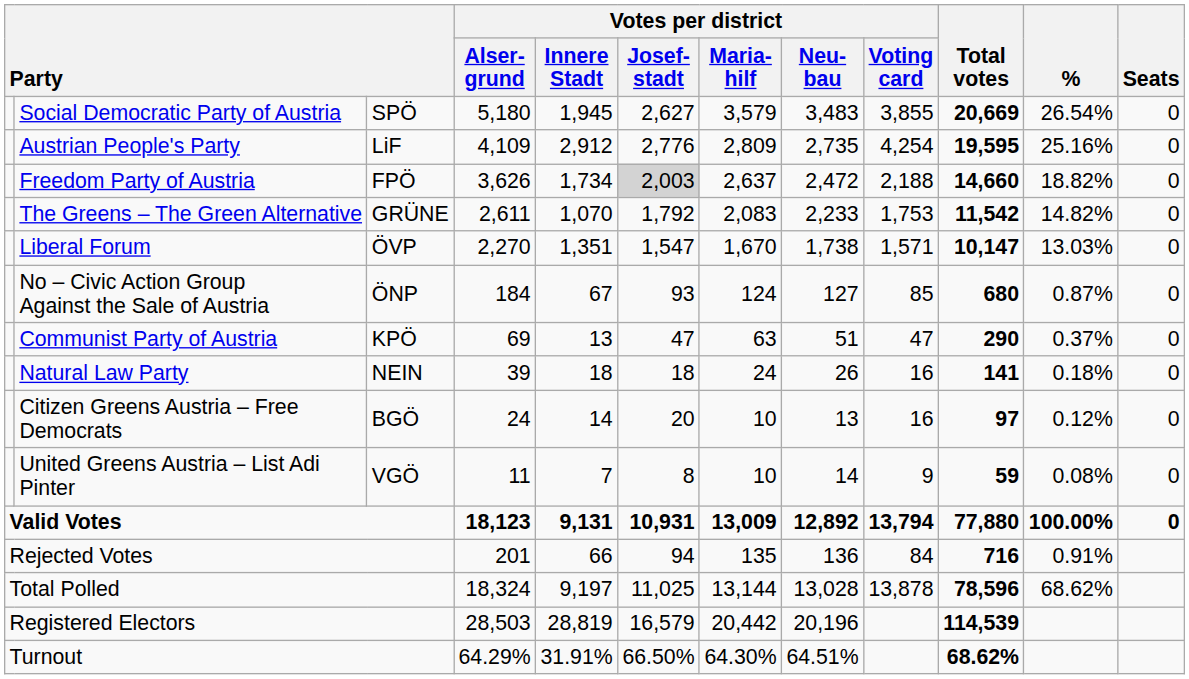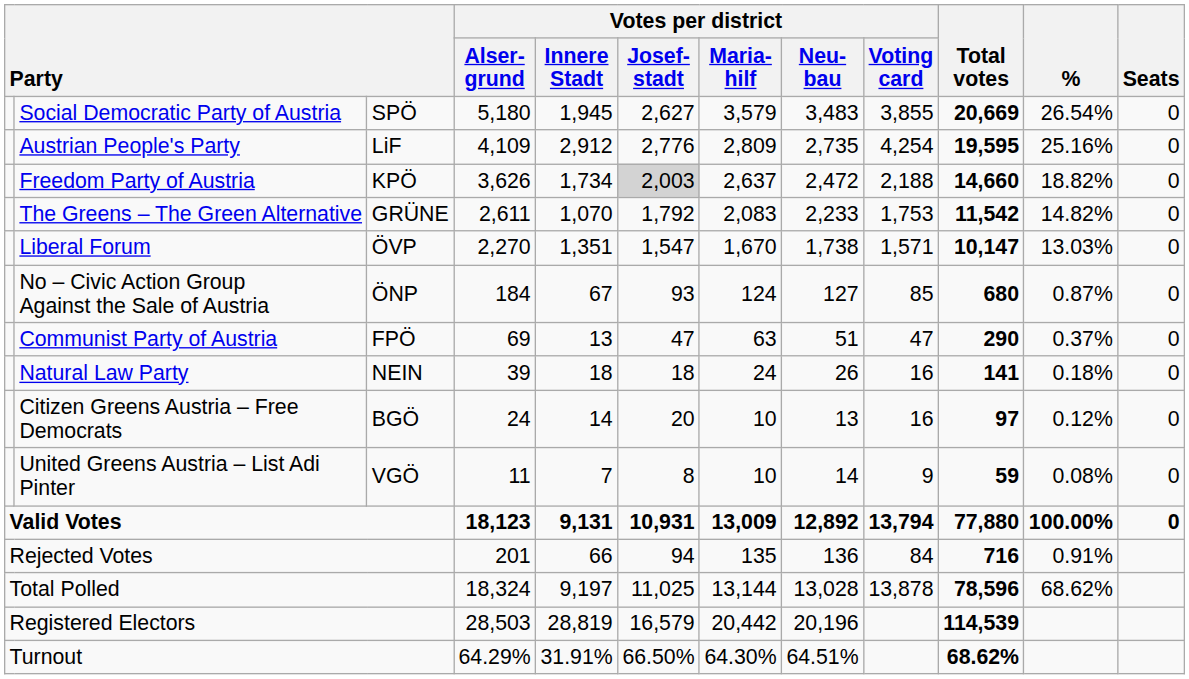 <table class="wikitable" border="1" style="text-align:right;">
 <tr>
 <th style="text-align:left;" valign=bottom rowspan=2 colspan=3>Party</th>
 <th colspan=6>Votes per district</th>
 <th align=center valign=bottom rowspan=2 width="50">Total<br>votes</th>
 <th align=center valign=bottom rowspan=2 width="50">%</th>
 <th align=center valign=bottom rowspan=2>Seats</th>
 </tr>
 <tr>
 <th align=center valign=bottom width="50"><a href='#'>Alser-<br>grund</a></th>
 <th align=center valign=bottom width="50"><a href='#'>Innere<br>Stadt</a></th>
 <th align=center valign=bottom width="50"><a href='#'>Josef-<br>stadt</a></th>
 <th align=center valign=bottom width="50"><a href='#'>Maria-<br>hilf</a></th>
 <th align=center valign=bottom width="50"><a href='#'>Neu-<br>bau</a></th>
 <th align=center valign=bottom width="50"><a href='#'>Voting<br>card</a></th>
 </tr>
 <tr>
 <td></td>
 <td align=left><a href='#'>Social Democratic Party of Austria</a></td>
 <td align=left>SPÖ</td>
 <td>5,180</td>
 <td>1,945</td>
 <td>2,627</td>
 <td>3,579</td>
 <td>3,483</td>
 <td>3,855</td>
 <td><strong>20,669</strong></td>
 <td>26.54%</td>
 <td>0</td>
 </tr>
 <tr>
 <td></td>
 <td align=left><a href='#'>Austrian People's Party</a></td>
 <td align=left>LiF</td>
 <td>4,109</td>
 <td>2,912</td>
 <td>2,776</td>
 <td>2,809</td>
 <td>2,735</td>
 <td>4,254</td>
 <td><strong>19,595</strong></td>
 <td>25.16%</td>
 <td>0</td>
 </tr>
 <tr>
 <td></td>
 <td align=left><a href='#'>Freedom Party of Austria</a></td>
-<td align=left>FPÖ</td>
+<td align=left>KPÖ</td>
 <td>3,626</td>
 <td>1,734</td>
 <td style="background: lightgrey;">2,003</td>
 <td>2,637</td>
 <td>2,472</td>
 <td>2,188</td>
 <td><strong>14,660</strong></td>
 <td>18.82%</td>
 <td>0</td>
 </tr>
 <tr>
 <td></td>
 <td align=left style="white-space: nowrap;"><a href='#'>The Greens – The Green Alternative</a></td>
 <td align=left>GRÜNE</td>
 <td>2,611</td>
 <td>1,070</td>
 <td>1,792</td>
 <td>2,083</td>
 <td>2,233</td>
 <td>1,753</td>
 <td><strong>11,542</strong></td>
 <td>14.82%</td>
 <td>0</td>
 </tr>
 <tr>
 <td></td>
 <td align=left><a href='#'>Liberal Forum</a></td>
 <td align=left>ÖVP</td>
 <td>2,270</td>
 <td>1,351</td>
 <td>1,547</td>
 <td>1,670</td>
 <td>1,738</td>
 <td>1,571</td>
 <td><strong>10,147</strong></td>
 <td>13.03%</td>
 <td>0</td>
 </tr>
 <tr>
 <td></td>
 <td align=left>No – Civic Action Group<br>Against the Sale of Austria</td>
 <td align=left>ÖNP</td>
 <td>184</td>
 <td>67</td>
 <td>93</td>
 <td>124</td>
 <td>127</td>
 <td>85</td>
 <td><strong>680</strong></td>
 <td>0.87%</td>
 <td>0</td>
 </tr>
 <tr>
 <td></td>
 <td align=left><a href='#'>Communist Party of Austria</a></td>
-<td align=left>KPÖ</td>
+<td align=left>FPÖ</td>
 <td>69</td>
 <td>13</td>
 <td>47</td>
 <td>63</td>
 <td>51</td>
 <td>47</td>
 <td><strong>290</strong></td>
 <td>0.37%</td>
 <td>0</td>
 </tr>
 <tr>
 <td></td>
 <td align=left><a href='#'>Natural Law Party</a></td>
 <td align=left>NEIN</td>
 <td>39</td>
 <td>18</td>
 <td>18</td>
 <td>24</td>
 <td>26</td>
 <td>16</td>
 <td><strong>141</strong></td>
 <td>0.18%</td>
 <td>0</td>
 </tr>
 <tr>
 <td></td>
 <td align=left>Citizen Greens Austria – Free Democrats</td>
 <td align=left>BGÖ</td>
 <td>24</td>
 <td>14</td>
 <td>20</td>
 <td>10</td>
 <td>13</td>
 <td>16</td>
 <td><strong>97</strong></td>
 <td>0.12%</td>
 <td>0</td>
 </tr>
 <tr>
 <td></td>
 <td align=left>United Greens Austria – List Adi Pinter</td>
 <td align=left>VGÖ</td>
 <td>11</td>
 <td>7</td>
 <td>8</td>
 <td>10</td>
 <td>14</td>
 <td>9</td>
 <td><strong>59</strong></td>
 <td>0.08%</td>
 <td>0</td>
 </tr>
 <tr style="font-weight:bold">
 <td align=left colspan=3>Valid Votes</td>
 <td>18,123</td>
 <td>9,131</td>
 <td>10,931</td>
 <td>13,009</td>
 <td>12,892</td>
 <td>13,794</td>
 <td>77,880</td>
 <td>100.00%</td>
 <td>0</td>
 </tr>
 <tr>
 <td align=left colspan=3>Rejected Votes</td>
 <td>201</td>
 <td>66</td>
 <td>94</td>
 <td>135</td>
 <td>136</td>
 <td>84</td>
 <td><strong>716</strong></td>
 <td>0.91%</td>
 <td></td>
 </tr>
 <tr>
 <td align=left colspan=3>Total Polled</td>
 <td>18,324</td>
 <td>9,197</td>
 <td>11,025</td>
 <td>13,144</td>
 <td>13,028</td>
 <td>13,878</td>
 <td><strong>78,596</strong></td>
 <td>68.62%</td>
 <td></td>
 </tr>
 <tr>
 <td align=left colspan=3>Registered Electors</td>
 <td>28,503</td>
 <td>28,819</td>
 <td>16,579</td>
 <td>20,442</td>
 <td>20,196</td>
 <td></td>
 <td><strong>114,539</strong></td>
 <td></td>
 <td></td>
 </tr>
 <tr>
 <td align=left colspan=3>Turnout</td>
 <td>64.29%</td>
 <td>31.91%</td>
 <td>66.50%</td>
 <td>64.30%</td>
 <td>64.51%</td>
 <td></td>
 <td><strong>68.62%</strong></td>
 <td></td>
 <td></td>
 </tr>
 </table>
